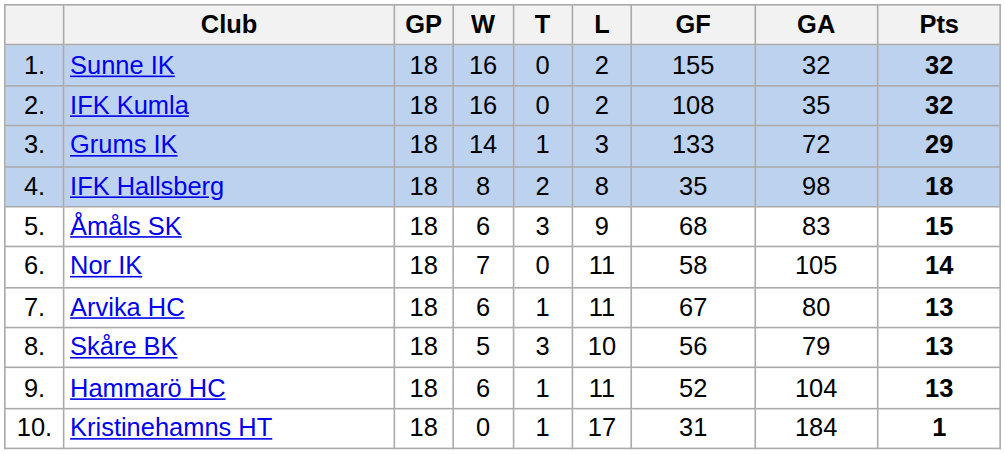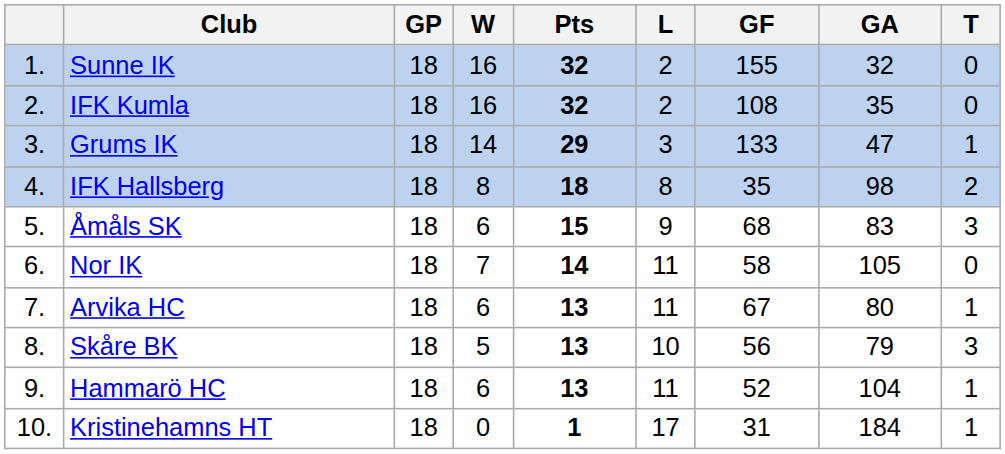 <table class="wikitable">
 <tr>
 <th width="30"></th>
 <th width="200">Club</th>
 <th width="30">GP</th>
 <th width="30">W</th>
-<th width="30">T</th>
+<th width="70">Pts</th>
 <th width="30">L</th>
 <th width="70">GF</th>
 <th width="70">GA</th>
-<th width="70">Pts</th>
+<th width="30">T</th>
 </tr>
 <tr bgcolor="#BCD2EE" align="center">
 <td>1.</td>
 <td align="left"><a href='#'>Sunne IK</a></td>
 <td>18</td>
 <td>16</td>
-<td>0</td>
+<td><strong>32</strong></td>
 <td>2</td>
 <td>155</td>
 <td>32</td>
-<td><strong>32</strong></td>
+<td>0</td>
 </tr>
 <tr bgcolor="#BCD2EE" align="center">
 <td>2.</td>
 <td align="left"><a href='#'>IFK Kumla</a></td>
 <td>18</td>
 <td>16</td>
-<td>0</td>
+<td><strong>32</strong></td>
 <td>2</td>
 <td>108</td>
 <td>35</td>
-<td><strong>32</strong></td>
+<td>0</td>
 </tr>
 <tr bgcolor="#BCD2EE" align="center">
 <td>3.</td>
 <td align="left"><a href='#'>Grums IK</a></td>
 <td>18</td>
 <td>14</td>
-<td>1</td>
+<td><strong>29</strong></td>
 <td>3</td>
 <td>133</td>
-<td>72</td>
-<td><strong>29</strong></td>
+<td>47</td>
+<td>1</td>
 </tr>
 <tr bgcolor="#BCD2EE" align="center">
 <td>4.</td>
 <td align="left"><a href='#'>IFK Hallsberg</a></td>
 <td>18</td>
 <td>8</td>
-<td>2</td>
+<td><strong>18</strong></td>
 <td>8</td>
 <td>35</td>
 <td>98</td>
-<td><strong>18</strong></td>
+<td>2</td>
 </tr>
 <tr bgcolor="#FFFFFF" align="center">
 <td>5.</td>
 <td align="left"><a href='#'>Åmåls SK</a></td>
 <td>18</td>
 <td>6</td>
-<td>3</td>
+<td><strong>15</strong></td>
 <td>9</td>
 <td>68</td>
 <td>83</td>
-<td><strong>15</strong></td>
+<td>3</td>
 </tr>
 <tr bgcolor="#FFFFFF" align="center">
 <td>6.</td>
 <td align="left"><a href='#'>Nor IK</a></td>
 <td>18</td>
 <td>7</td>
-<td>0</td>
+<td><strong>14</strong></td>
 <td>11</td>
 <td>58</td>
 <td>105</td>
-<td><strong>14</strong></td>
+<td>0</td>
 </tr>
 <tr bgcolor="#FFFFFF" align="center">
 <td>7.</td>
 <td align="left"><a href='#'>Arvika HC</a></td>
 <td>18</td>
 <td>6</td>
-<td>1</td>
+<td><strong>13</strong></td>
 <td>11</td>
 <td>67</td>
 <td>80</td>
-<td><strong>13</strong></td>
+<td>1</td>
 </tr>
 <tr bgcolor="#FFFFFF" align="center">
 <td>8.</td>
 <td align="left"><a href='#'>Skåre BK</a></td>
 <td>18</td>
 <td>5</td>
-<td>3</td>
+<td><strong>13</strong></td>
 <td>10</td>
 <td>56</td>
 <td>79</td>
-<td><strong>13</strong></td>
+<td>3</td>
 </tr>
 <tr bgcolor="#FFFFFF" align="center">
 <td>9.</td>
 <td align="left"><a href='#'>Hammarö HC</a></td>
 <td>18</td>
 <td>6</td>
-<td>1</td>
+<td><strong>13</strong></td>
 <td>11</td>
 <td>52</td>
 <td>104</td>
-<td><strong>13</strong></td>
+<td>1</td>
 </tr>
 <tr bgcolor="#FFFFFF" align="center">
 <td>10.</td>
 <td align="left"><a href='#'>Kristinehamns HT</a></td>
 <td>18</td>
 <td>0</td>
-<td>1</td>
+<td><strong>1</strong></td>
 <td>17</td>
 <td>31</td>
 <td>184</td>
-<td><strong>1</strong></td>
+<td>1</td>
 </tr>
 </table>
